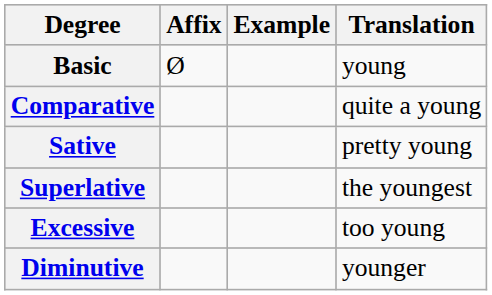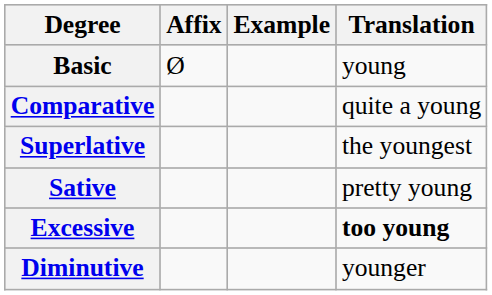 <table class="wikitable" align="center">
 <tr>
 <th>Degree</th>
 <th>Affix</th>
 <th>Example</th>
 <th>Translation</th>
 </tr>
 <tr>
 <th>Basic</th>
 <td>Ø</td>
 <td></td>
 <td>young</td>
 </tr>
 <tr>
 <th><a href='#'>Comparative</a></th>
 <td></td>
 <td></td>
 <td>quite a young</td>
 </tr>
 <tr>
+<th><a href='#'>Superlative</a></th>
+<td></td>
+<td></td>
+<td>the youngest</td>
+</tr>
+<tr>
 <th><a href='#'>Sative</a></th>
 <td></td>
 <td></td>
 <td>pretty young</td>
 </tr>
 <tr>
-<th><a href='#'>Superlative</a></th>
-<td></td>
-<td></td>
-<td>the youngest</td>
-</tr>
-<tr>
 <th><a href='#'>Excessive</a></th>
 <td></td>
 <td></td>
-<td>too young</td>
+<td><strong>too young</strong></td>
 </tr>
 <tr>
 <th><a href='#'>Diminutive</a></th>
 <td></td>
 <td></td>
 <td>younger</td>
 </tr>
 </table>
